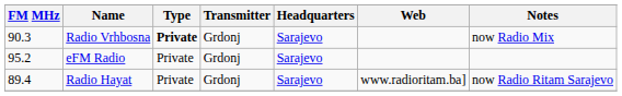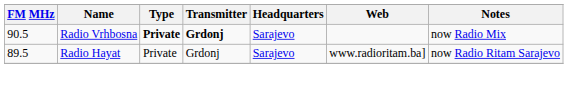 <table class="wikitable" border="1" class="wikitable sortable" style="font-size: 90%">
 <tr>
 </tr>
 <tr>
 <th><a href='#'>FM</a> <a href='#'>MHz</a></th>
 <th>Name</th>
 <th>Type</th>
 <th>Transmitter</th>
 <th>Headquarters</th>
 <th>Web</th>
 <th>Notes</th>
 </tr>
 <tr>
-<td>90.3</td>
+<td>90.5</td>
 <td><a href='#'>Radio Vrhbosna</a></td>
 <td><strong>Private</strong></td>
-<td>Grdonj</td>
+<td><strong>Grdonj</strong></td>
 <td><a href='#'>Sarajevo</a></td>
 <td></td>
 <td>now <a href='#'>Radio Mix</a></td>
 </tr>
 <tr>
-<td>95.2</td>
-<td><a href='#'>eFM Radio</a></td>
-<td>Private</td>
-<td>Grdonj</td>
-<td><a href='#'>Sarajevo</a></td>
-<td></td>
-<td></td>
-</tr>
-<tr>
-<td>89.4</td>
+<td>89.5</td>
 <td><a href='#'>Radio Hayat</a></td>
 <td>Private</td>
 <td>Grdonj</td>
 <td><a href='#'>Sarajevo</a></td>
 <td>www.radioritam.ba]</td>
 <td>now <a href='#'>Radio Ritam Sarajevo</a></td>
 </tr>
 <tr>
 </tr>
 </table>
